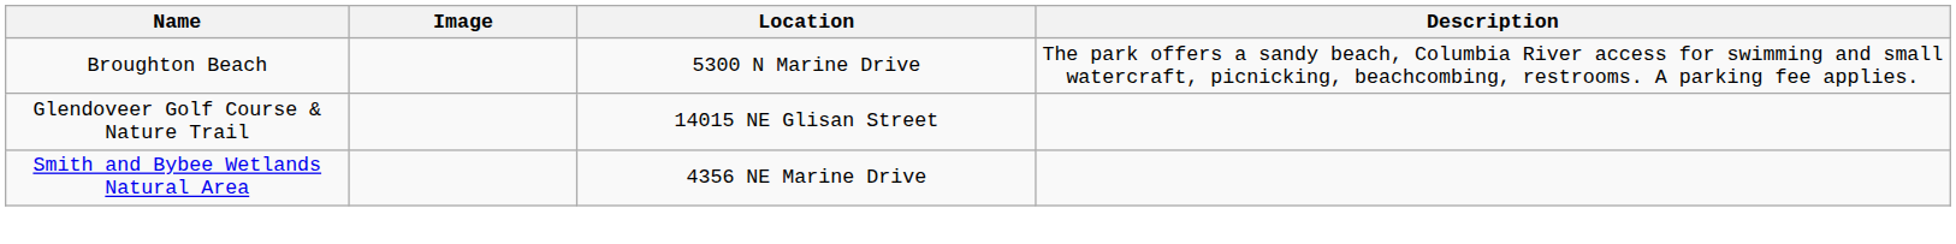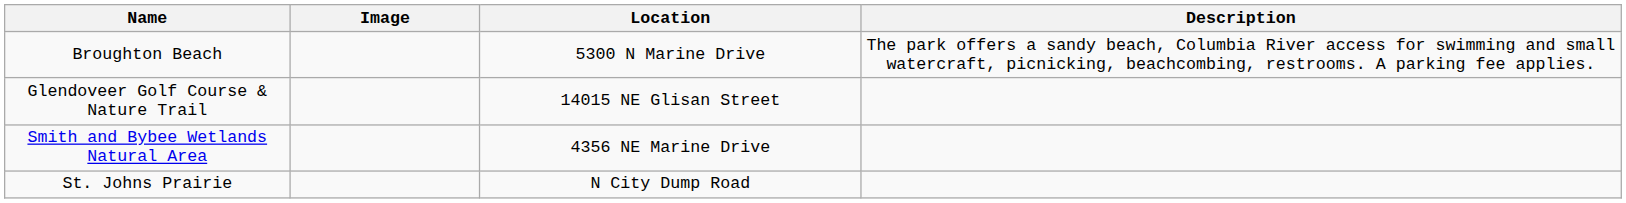 <table class="wikitable sortable" style="text-align:center; width:100%">
 <tr>
 <th width="15%">Name</th>
 <th width="10%" class="unsortable">Image</th>
 <th width="20%">Location</th>
 <th width="40%" class="unsortable">Description</th>
 </tr>
 <tr>
 <td>Broughton Beach</td>
 <td></td>
 <td>5300 N Marine Drive</td>
 <td>The park offers a sandy beach, Columbia River access for swimming and small watercraft, picnicking, beachcombing, restrooms.  A parking fee applies.</td>
 </tr>
 <tr>
 <td>Glendoveer Golf Course & Nature Trail</td>
 <td></td>
 <td>14015 NE Glisan Street</td>
 <td></td>
 </tr>
 <tr>
 <td><a href='#'>Smith and Bybee Wetlands Natural Area</a></td>
 <td></td>
 <td>4356 NE Marine Drive</td>
 <td></td>
 </tr>
+<tr>
+<td>St. Johns Prairie</td>
+<td></td>
+<td>N City Dump Road</td>
+<td></td>
+</tr>
 </table>
